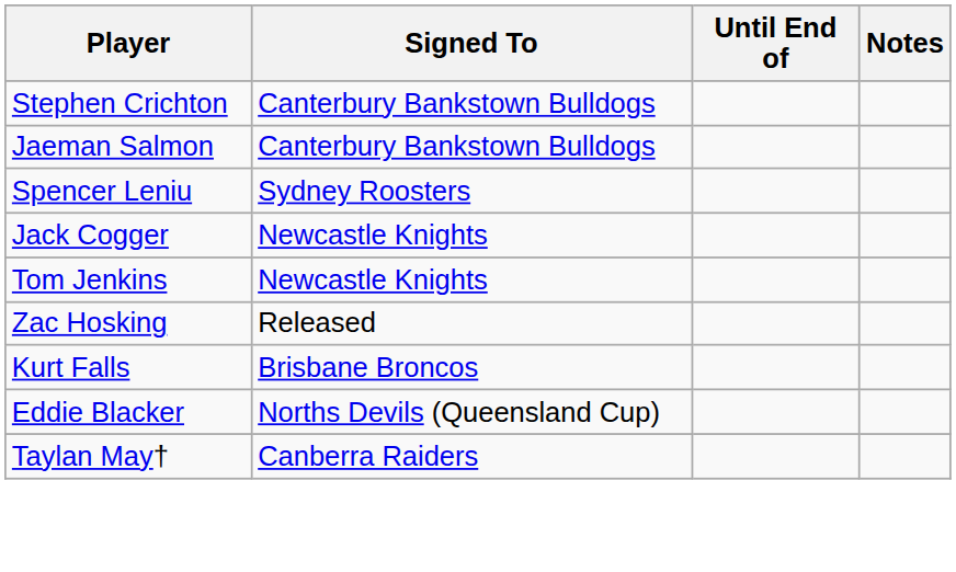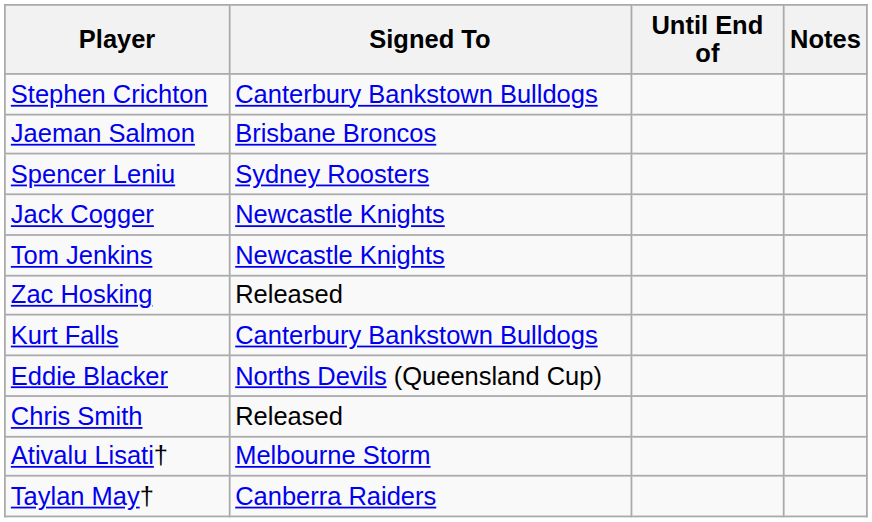 <table class="wikitable" style="font-size:90%">
 <tr style="background:#efefef;">
 <th style="width:120px;">Player</th>
 <th style="width:220px;">Signed To</th>
 <th style="width:80px;">Until End of</th>
 <th style="width:40px;">Notes</th>
 </tr>
 <tr>
 <td><a href='#'>Stephen Crichton</a></td>
 <td> <a href='#'>Canterbury Bankstown Bulldogs</a></td>
 <td></td>
 <td></td>
 </tr>
 <tr>
 <td><a href='#'>Jaeman Salmon</a></td>
-<td> <a href='#'>Canterbury Bankstown Bulldogs</a></td>
+<td> <a href='#'>Brisbane Broncos</a></td>
 <td></td>
 <td></td>
 </tr>
 <tr>
 <td><a href='#'>Spencer Leniu</a></td>
 <td> <a href='#'>Sydney Roosters</a></td>
 <td></td>
 <td></td>
 </tr>
 <tr>
 <td><a href='#'>Jack Cogger</a></td>
 <td> <a href='#'>Newcastle Knights</a></td>
 <td></td>
 <td></td>
 </tr>
 <tr>
 <td><a href='#'>Tom Jenkins</a></td>
 <td> <a href='#'>Newcastle Knights</a></td>
 <td></td>
 <td></td>
 </tr>
 <tr>
 <td><a href='#'>Zac Hosking</a></td>
 <td>Released</td>
 <td></td>
 <td></td>
 </tr>
 <tr>
 <td><a href='#'>Kurt Falls</a></td>
-<td> <a href='#'>Brisbane Broncos</a></td>
+<td> <a href='#'>Canterbury Bankstown Bulldogs</a></td>
 <td></td>
 <td></td>
 </tr>
 <tr>
 <td><a href='#'>Eddie Blacker</a></td>
 <td>  <a href='#'>Norths Devils</a> (Queensland Cup)</td>
 <td></td>
 <td></td>
 </tr>
 <tr>
+<td><a href='#'>Chris Smith</a></td>
+<td>Released</td>
+<td></td>
+<td></td>
+</tr>
+<tr>
+<td><a href='#'>Ativalu Lisati</a>†</td>
+<td> <a href='#'>Melbourne Storm</a></td>
+<td></td>
+<td></td>
+</tr>
+<tr>
 <td><a href='#'>Taylan May</a>†</td>
 <td> <a href='#'>Canberra Raiders</a></td>
 <td></td>
 <td></td>
 </tr>
 </table>
